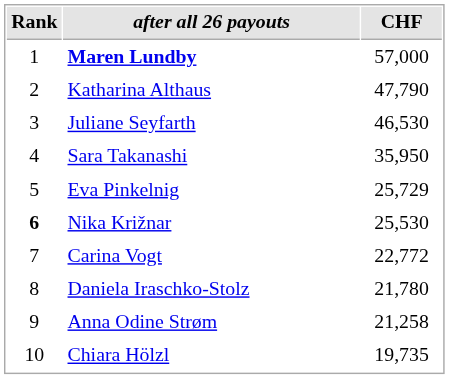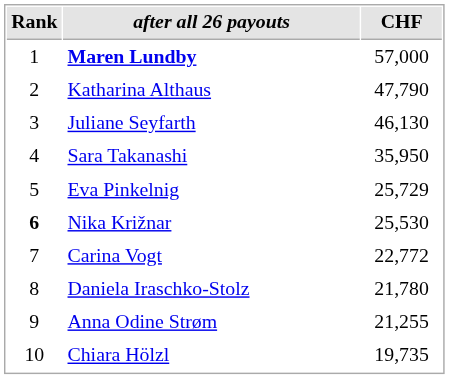 <table cellspacing="1" cellpadding="3" style="border:1px solid #AAAAAA;font-size:86%">
 <tr style="background-color: #E4E4E4;">
 <th style="border-bottom:1px solid #AAAAAA; width: 10px;">Rank</th>
 <th style="border-bottom:1px solid #AAAAAA; width: 200px;"><em>after all 26 payouts</em></th>
 <th style="border-bottom:1px solid #AAAAAA; width: 50px;">CHF</th>
 </tr>
 <tr>
 <td align=center>1</td>
 <td><strong> <a href='#'>Maren Lundby</a></strong></td>
 <td align=center>57,000</td>
 </tr>
 <tr>
 <td align=center>2</td>
 <td> <a href='#'>Katharina Althaus</a></td>
 <td align=center>47,790</td>
 </tr>
 <tr>
 <td align=center>3</td>
 <td> <a href='#'>Juliane Seyfarth</a></td>
-<td align=center>46,530</td>
+<td align=center>46,130</td>
 </tr>
 <tr>
 <td align=center>4</td>
 <td> <a href='#'>Sara Takanashi</a></td>
 <td align=center>35,950</td>
 </tr>
 <tr>
 <td align=center>5</td>
 <td> <a href='#'>Eva Pinkelnig</a></td>
 <td align=center>25,729</td>
 </tr>
 <tr>
 <td align=center><strong>6</strong></td>
 <td> <a href='#'>Nika Križnar</a></td>
 <td align=center>25,530</td>
 </tr>
 <tr>
 <td align=center>7</td>
 <td> <a href='#'>Carina Vogt</a></td>
 <td align=center>22,772</td>
 </tr>
 <tr>
 <td align=center>8</td>
 <td> <a href='#'>Daniela Iraschko-Stolz</a></td>
 <td align=center>21,780</td>
 </tr>
 <tr>
 <td align=center>9</td>
 <td> <a href='#'>Anna Odine Strøm</a></td>
-<td align=center>21,258</td>
+<td align=center>21,255</td>
 </tr>
 <tr>
 <td align=center>10</td>
 <td> <a href='#'>Chiara Hölzl</a></td>
 <td align=center>19,735</td>
 </tr>
 </table>
